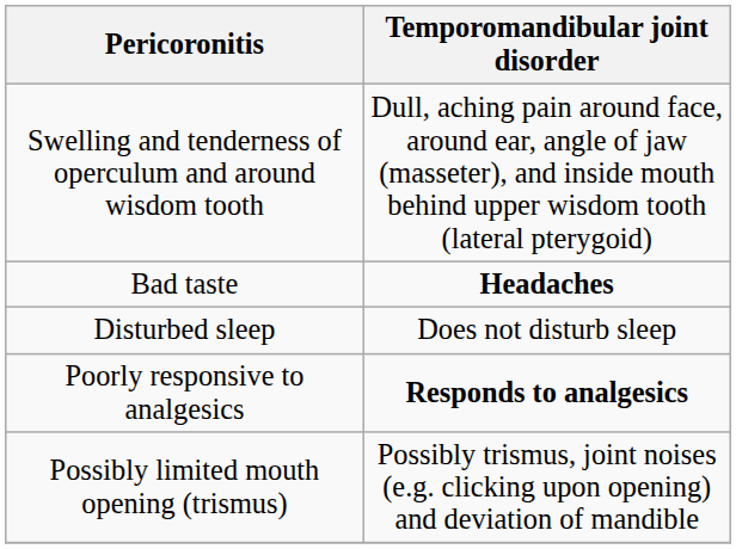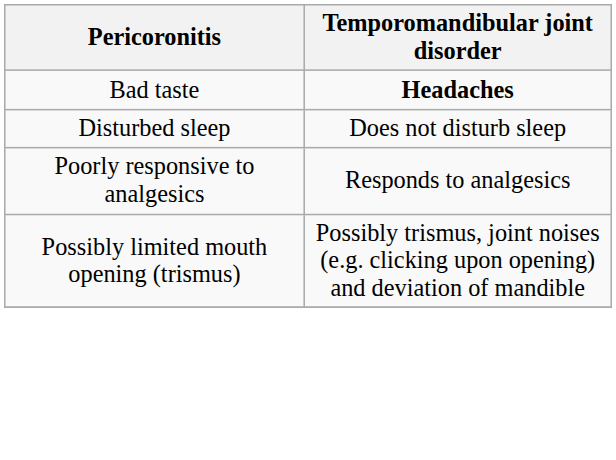 <table class="wikitable floatright" style="text-align:center; width:400px; height:200px;">
 <tr>
 <th scope="col" width="200px">Pericoronitis</th>
 <th scope="col" width="200px">Temporomandibular joint disorder</th>
-</tr>
-<tr>
-<td>Swelling and tenderness of operculum and around wisdom tooth</td>
-<td>Dull, aching pain around face, around ear, angle of jaw (masseter), and inside mouth behind upper wisdom tooth (lateral pterygoid)</td>
 </tr>
 <tr>
 <td>Bad taste</td>
 <td><strong>Headaches</strong></td>
 </tr>
 <tr>
 <td>Disturbed sleep</td>
 <td>Does not disturb sleep</td>
 </tr>
 <tr>
 <td>Poorly responsive to analgesics</td>
-<td><strong>Responds to analgesics</strong></td>
+<td>Responds to analgesics</td>
 </tr>
 <tr>
 <td>Possibly limited mouth opening (trismus)</td>
 <td>Possibly trismus, joint noises (e.g. clicking upon opening) and deviation of mandible</td>
 </tr>
 <tr || Evidence of >
 </tr>
 </table>
